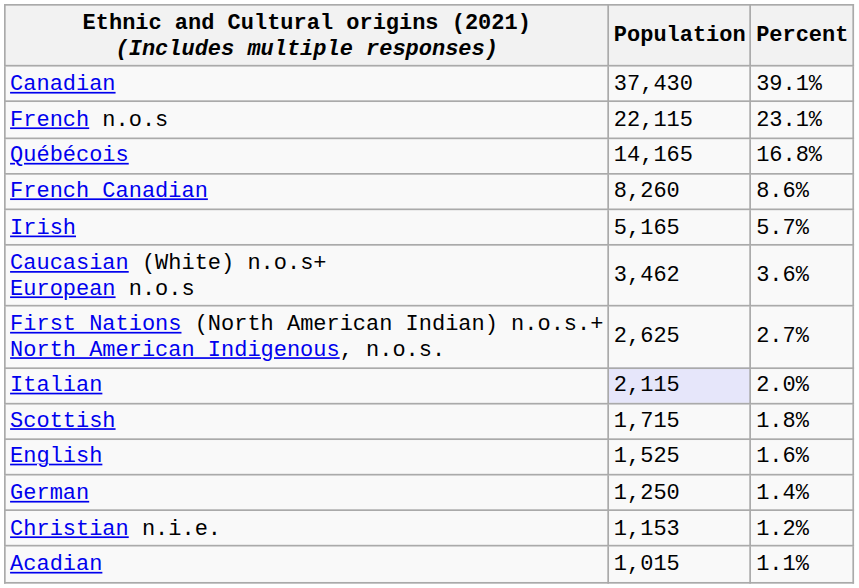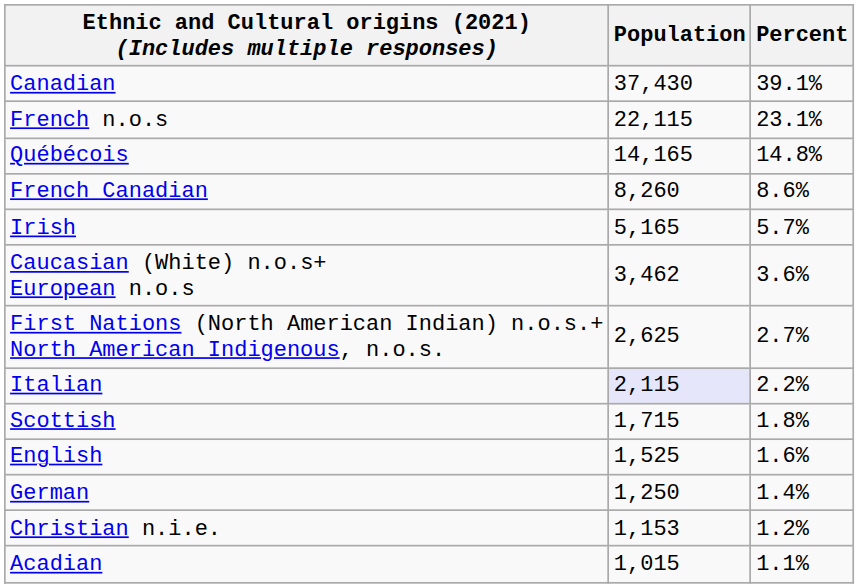 <table class="wikitable">
 <tr>
 <th>Ethnic and Cultural origins (2021)<br><em>(Includes multiple responses)</em></th>
 <th>Population</th>
 <th>Percent</th>
 </tr>
 <tr>
 <td><a href='#'>Canadian</a></td>
 <td>37,430</td>
 <td>39.1%</td>
 </tr>
 <tr>
 <td><a href='#'>French</a> n.o.s</td>
 <td>22,115</td>
 <td>23.1%</td>
 </tr>
 <tr>
 <td><a href='#'>Québécois</a></td>
 <td>14,165</td>
-<td>16.8%</td>
+<td>14.8%</td>
 </tr>
 <tr>
 <td><a href='#'>French Canadian</a></td>
 <td>8,260</td>
 <td>8.6%</td>
 </tr>
 <tr>
 <td><a href='#'>Irish</a></td>
 <td>5,165</td>
 <td>5.7%</td>
 </tr>
 <tr>
 <td><a href='#'>Caucasian</a> (White) n.o.s+<br><a href='#'>European</a> n.o.s</td>
 <td>3,462</td>
 <td>3.6%</td>
 </tr>
 <tr>
 <td><a href='#'>First Nations</a> (North American Indian) n.o.s.+<br><a href='#'>North American Indigenous</a>, n.o.s.</td>
 <td>2,625</td>
 <td>2.7%</td>
 </tr>
 <tr>
 <td><a href='#'>Italian</a></td>
 <td style="background: lavender;">2,115</td>
-<td>2.0%</td>
+<td>2.2%</td>
 </tr>
 <tr>
 <td><a href='#'>Scottish</a></td>
 <td>1,715</td>
 <td>1.8%</td>
 </tr>
 <tr>
 <td><a href='#'>English</a></td>
 <td>1,525</td>
 <td>1.6%</td>
 </tr>
 <tr>
 <td><a href='#'>German</a></td>
 <td>1,250</td>
 <td>1.4%</td>
 </tr>
 <tr>
 <td><a href='#'>Christian</a> n.i.e.</td>
 <td>1,153</td>
 <td>1.2%</td>
 </tr>
 <tr>
 <td><a href='#'>Acadian</a></td>
 <td>1,015</td>
 <td>1.1%</td>
 </tr>
 </table>
